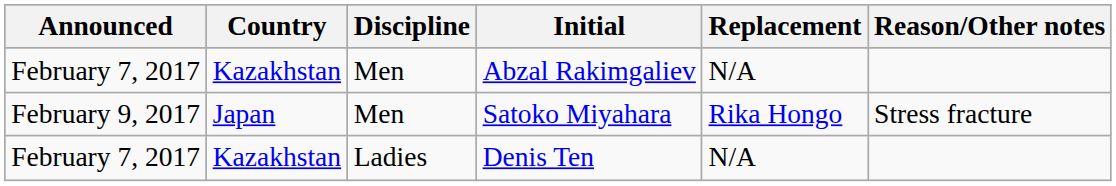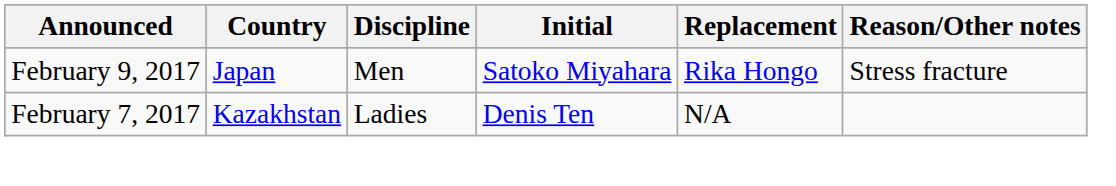 <table class="wikitable">
 <tr>
 <th>Announced</th>
 <th>Country</th>
 <th>Discipline</th>
 <th>Initial</th>
 <th>Replacement</th>
 <th>Reason/Other notes</th>
-</tr>
-<tr>
-<td>February 7, 2017</td>
-<td> <a href='#'>Kazakhstan</a></td>
-<td>Men</td>
-<td><a href='#'>Abzal Rakimgaliev</a></td>
-<td>N/A</td>
-<td></td>
 </tr>
 <tr>
 <td>February 9, 2017</td>
 <td> <a href='#'>Japan</a></td>
 <td>Men</td>
 <td><a href='#'>Satoko Miyahara</a></td>
 <td><a href='#'>Rika Hongo</a></td>
 <td>Stress fracture</td>
 </tr>
 <tr>
 <td>February 7, 2017</td>
 <td> <a href='#'>Kazakhstan</a></td>
 <td>Ladies</td>
 <td><a href='#'>Denis Ten</a></td>
 <td>N/A</td>
 <td></td>
 </tr>
 </table>
